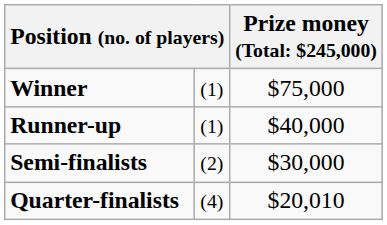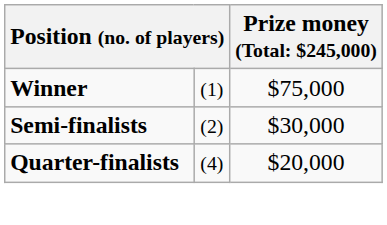 <table class="wikitable">
 <tr>
 <th colspan=2>Position <small>(no. of players)</small></th>
 <th>Prize money<br><small>(Total: $245,000)</small></th>
 </tr>
 <tr>
 <td><strong>Winner</strong></td>
 <td align=center><small>(1)</small></td>
 <td align=center>$75,000</td>
 </tr>
 <tr>
-<td><strong>Runner-up</strong></td>
-<td align=center><small>(1)</small></td>
-<td align=center>$40,000</td>
-</tr>
-<tr>
 <td><strong>Semi-finalists</strong></td>
 <td align=center><small>(2)</small></td>
 <td align=center>$30,000</td>
 </tr>
 <tr>
 <td><strong>Quarter-finalists</strong></td>
 <td align=center><small>(4)</small></td>
-<td align=center>$20,010</td>
+<td align=center>$20,000</td>
 </tr>
 </table>
